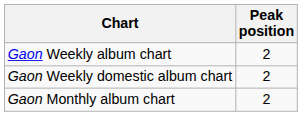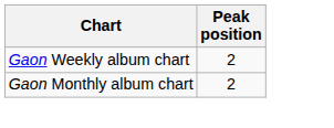 <table class="wikitable sortable">
 <tr>
 <th>Chart</th>
 <th>Peak<br>position</th>
 </tr>
 <tr>
 <td><em><a href='#'>Gaon</a></em> Weekly album chart</td>
 <td align="center">2</td>
 </tr>
 <tr>
-<td><em>Gaon</em> Weekly domestic album chart</td>
-<td align="center">2</td>
-</tr>
-<tr>
 <td><em>Gaon</em> Monthly album chart</td>
 <td align="center">2</td>
 </tr>
 </table>
